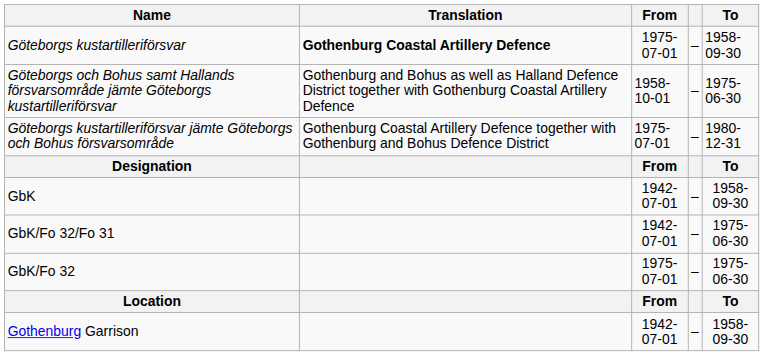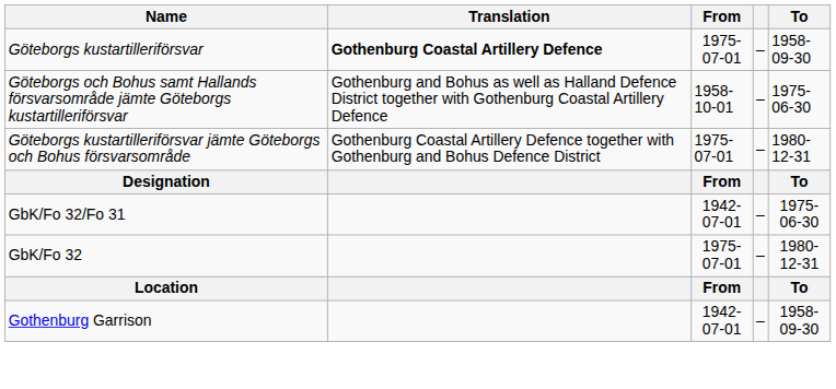 <table class="wikitable">
 <tr>
 <th style="font-weight:bold;">Name</th>
 <th style="font-weight:bold;">Translation</th>
 <th style="text-align: center; font-weight:bold;">From</th>
 <th></th>
 <th style="text-align: center; font-weight:bold;">To</th>
 </tr>
 <tr>
 <td style="font-style:italic;">Göteborgs kustartilleriförsvar</td>
 <td><strong>Gothenburg Coastal Artillery Defence</strong></td>
 <td style="text-align: center;">1975-07-01</td>
 <td>–</td>
 <td>1958-09-30</td>
 </tr>
 <tr>
 <td style="font-style:italic;">Göteborgs och Bohus samt Hallands försvarsområde jämte Göteborgs kustartilleriförsvar</td>
 <td>Gothenburg and Bohus as well as Halland Defence District together with Gothenburg Coastal Artillery Defence</td>
 <td>1958-10-01</td>
 <td>–</td>
 <td>1975-06-30</td>
 </tr>
 <tr>
 <td style="font-style:italic;">Göteborgs kustartilleriförsvar jämte Göteborgs och Bohus försvarsområde</td>
 <td>Gothenburg Coastal Artillery Defence together with Gothenburg and Bohus Defence District</td>
 <td>1975-07-01</td>
 <td>–</td>
 <td>1980-12-31</td>
 </tr>
 <tr>
 <th style="font-weight:bold;">Designation</th>
 <th style="font-weight:bold;"></th>
 <th style="text-align: center; font-weight:bold;">From</th>
 <th></th>
 <th style="text-align: center; font-weight:bold;">To</th>
 </tr>
 <tr>
-<td>GbK</td>
-<td></td>
-<td style="text-align: center;">1942-07-01</td>
-<td style="text-align: center;">–</td>
-<td style="text-align: center;">1958-09-30</td>
-</tr>
-<tr>
 <td>GbK/Fo 32/Fo 31</td>
 <td></td>
 <td style="text-align: center;">1942-07-01</td>
 <td style="text-align: center;">–</td>
 <td style="text-align: center;">1975-06-30</td>
 </tr>
 <tr>
 <td>GbK/Fo 32</td>
 <td></td>
 <td style="text-align: center;">1975-07-01</td>
 <td style="text-align: center;">–</td>
-<td style="text-align: center;">1975-06-30</td>
+<td style="text-align: center;">1980-12-31</td>
 </tr>
 <tr>
 <th style="font-weight:bold;">Location</th>
 <th style="font-weight:bold;"></th>
 <th style="text-align: center; font-weight:bold;">From</th>
 <th></th>
 <th style="text-align: center; font-weight:bold;">To</th>
 </tr>
 <tr>
 <td><a href='#'>Gothenburg</a> Garrison</td>
 <td></td>
 <td style="text-align: center;">1942-07-01</td>
 <td style="text-align: center;">–</td>
 <td style="text-align: center;">1958-09-30</td>
 </tr>
 </table>
